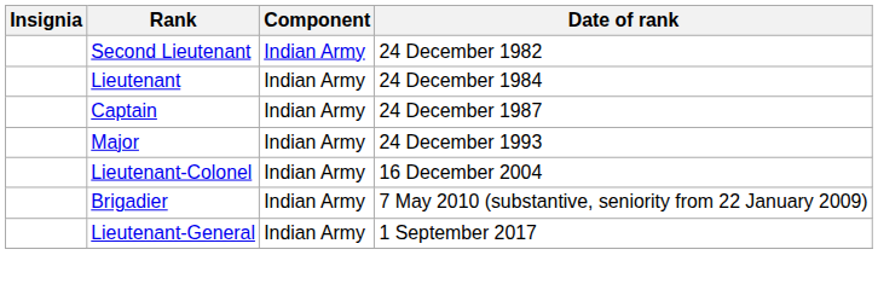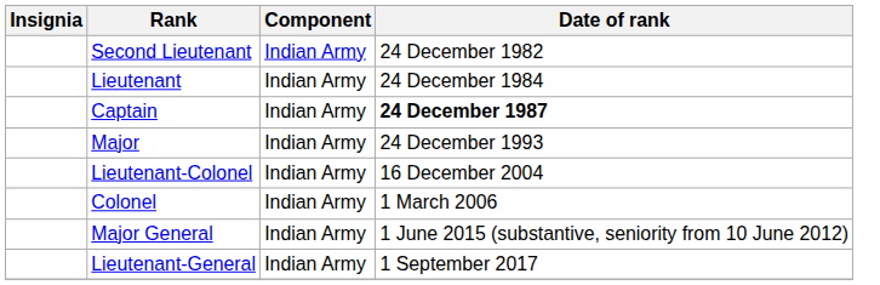 <table class="wikitable" style="background:white">
 <tr>
 <th>Insignia</th>
 <th>Rank</th>
 <th>Component</th>
 <th>Date of rank</th>
 </tr>
 <tr>
 <td align="center"></td>
 <td><a href='#'>Second Lieutenant</a></td>
 <td><a href='#'>Indian Army</a></td>
 <td>24 December 1982</td>
 </tr>
 <tr>
 <td align="center"></td>
 <td><a href='#'>Lieutenant</a></td>
 <td>Indian Army</td>
 <td>24 December 1984</td>
 </tr>
 <tr>
 <td align="center"></td>
 <td><a href='#'>Captain</a></td>
 <td>Indian Army</td>
-<td>24 December 1987</td>
+<td><strong>24 December 1987</strong></td>
 </tr>
 <tr>
 <td align="center"></td>
 <td><a href='#'>Major</a></td>
 <td>Indian Army</td>
 <td>24 December 1993</td>
 </tr>
 <tr>
 <td align="center"></td>
 <td><a href='#'>Lieutenant-Colonel</a></td>
 <td>Indian Army</td>
 <td>16 December 2004</td>
 </tr>
 <tr>
 <td align="center"></td>
-<td><a href='#'>Brigadier</a></td>
+<td><a href='#'>Colonel</a></td>
 <td>Indian Army</td>
-<td>7 May 2010 (substantive, seniority from 22 January 2009)</td>
+<td>1 March 2006</td>
+</tr>
+<tr>
+<td align="center"></td>
+<td><a href='#'>Major General</a></td>
+<td>Indian Army</td>
+<td>1 June 2015 (substantive, seniority from 10 June 2012)</td>
 </tr>
 <tr>
 <td align="center"></td>
 <td><a href='#'>Lieutenant-General</a></td>
 <td>Indian Army</td>
 <td>1 September 2017</td>
 </tr>
 <tr>
 </tr>
 </table>
